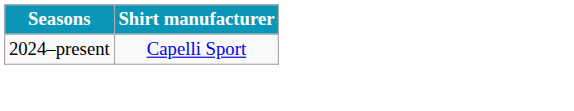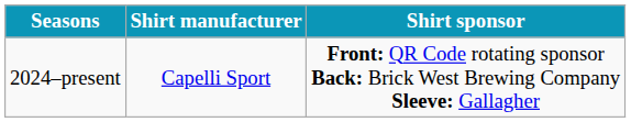 <table class="wikitable" style="text-align:center">
 <tr>
 <th style="color:white; background:#0B96B7">Seasons</th>
 <th style="color:white; background:#0B96B7">Shirt manufacturer</th>
+<th style="color:white; background:#0B96B7">Shirt sponsor</th>
 </tr>
 <tr>
 <td>2024–present</td>
 <td> <a href='#'>Capelli Sport</a></td>
+<td><strong>Front:</strong> <a href='#'>QR Code</a> rotating sponsor<br><strong>Back:</strong> Brick West Brewing Company<br><strong>Sleeve:</strong> <a href='#'>Gallagher</a></td>
 </tr>
 </table>
